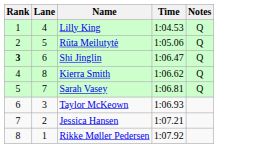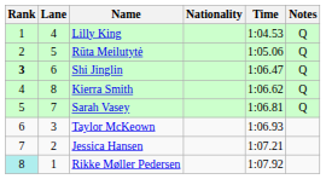 <table class="wikitable sortable" style="text-align:center">
 <tr>
 <th>Rank</th>
 <th>Lane</th>
 <th>Name</th>
+<th>Nationality</th>
 <th>Time</th>
 <th>Notes</th>
 </tr>
 <tr bgcolor=ccffcc>
 <td>1</td>
 <td>4</td>
 <td align=left><a href='#'>Lilly King</a></td>
+<td align=left></td>
 <td>1:04.53</td>
 <td>Q</td>
 </tr>
 <tr bgcolor=ccffcc>
 <td>2</td>
 <td>5</td>
 <td align=left><a href='#'>Rūta Meilutytė</a></td>
+<td align=left></td>
 <td>1:05.06</td>
 <td>Q</td>
 </tr>
 <tr bgcolor=ccffcc>
 <td><strong>3</strong></td>
 <td>6</td>
 <td align=left><a href='#'>Shi Jinglin</a></td>
+<td align=left></td>
 <td>1:06.47</td>
 <td>Q</td>
 </tr>
 <tr bgcolor=ccffcc>
 <td>4</td>
 <td>8</td>
 <td align=left><a href='#'>Kierra Smith</a></td>
+<td align=left></td>
 <td>1:06.62</td>
 <td>Q</td>
 </tr>
 <tr bgcolor=ccffcc>
 <td>5</td>
 <td>7</td>
 <td align=left><a href='#'>Sarah Vasey</a></td>
+<td align=left></td>
 <td>1:06.81</td>
 <td>Q</td>
 </tr>
 <tr>
 <td>6</td>
 <td>3</td>
 <td align=left><a href='#'>Taylor McKeown</a></td>
+<td align=left></td>
 <td>1:06.93</td>
 <td></td>
 </tr>
 <tr>
 <td>7</td>
 <td>2</td>
 <td align=left><a href='#'>Jessica Hansen</a></td>
+<td align=left></td>
 <td>1:07.21</td>
 <td></td>
 </tr>
 <tr>
-<td>8</td>
+<td style="background: paleturquoise;">8</td>
 <td>1</td>
 <td align=left><a href='#'>Rikke Møller Pedersen</a></td>
+<td align=left></td>
 <td>1:07.92</td>
 <td></td>
 </tr>
 </table>
